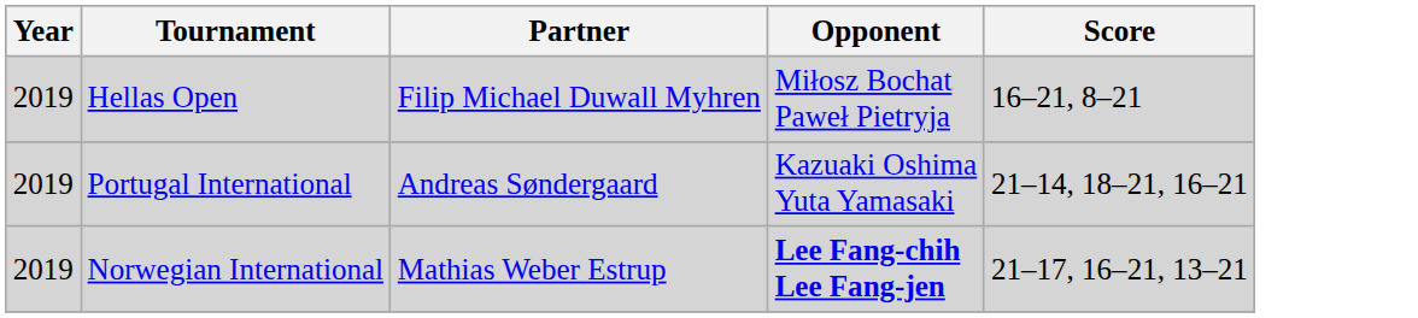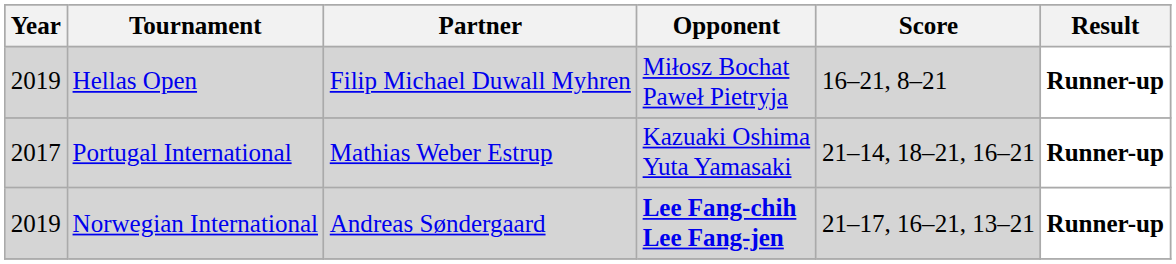 <table class="sortable wikitable" style="font-size: 90%;">
 <tr>
 <th>Year</th>
 <th>Tournament</th>
 <th>Partner</th>
 <th>Opponent</th>
 <th>Score</th>
+<th>Result</th>
 </tr>
 <tr style="background:#D5D5D5">
 <td align="center">2019</td>
 <td align="left"><a href='#'>Hellas Open</a></td>
 <td align="left"> <a href='#'>Filip Michael Duwall Myhren</a></td>
 <td align="left"> <a href='#'>Miłosz Bochat</a><br> <a href='#'>Paweł Pietryja</a></td>
 <td align="left">16–21, 8–21</td>
+<td style="text-align:left; background:white"> <strong>Runner-up</strong></td>
 </tr>
 <tr style="background:#D5D5D5">
-<td align="center">2019</td>
+<td align="center">2017</td>
 <td align="left"><a href='#'>Portugal International</a></td>
-<td align="left"> <a href='#'>Andreas Søndergaard</a></td>
+<td align="left"> <a href='#'>Mathias Weber Estrup</a></td>
 <td align="left"> <a href='#'>Kazuaki Oshima</a><br> <a href='#'>Yuta Yamasaki</a></td>
 <td align="left">21–14, 18–21, 16–21</td>
+<td style="text-align:left; background:white"> <strong>Runner-up</strong></td>
 </tr>
 <tr style="background:#D5D5D5">
 <td align="center">2019</td>
 <td align="left"><a href='#'>Norwegian International</a></td>
-<td align="left"> <a href='#'>Mathias Weber Estrup</a></td>
+<td align="left"> <a href='#'>Andreas Søndergaard</a></td>
 <td align="left"><strong> <a href='#'>Lee Fang-chih</a><br> <a href='#'>Lee Fang-jen</a></strong></td>
 <td align="left">21–17, 16–21, 13–21</td>
+<td style="text-align:left; background:white"> <strong>Runner-up</strong></td>
 </tr>
 </table>
